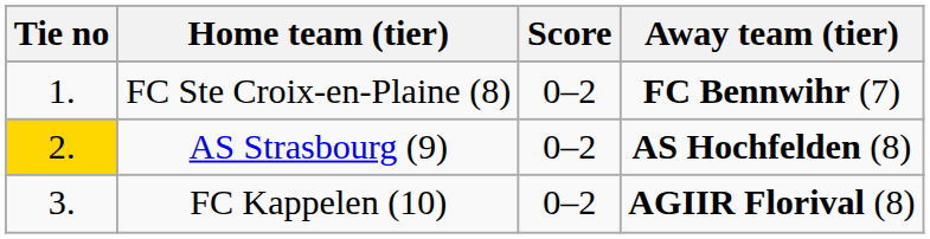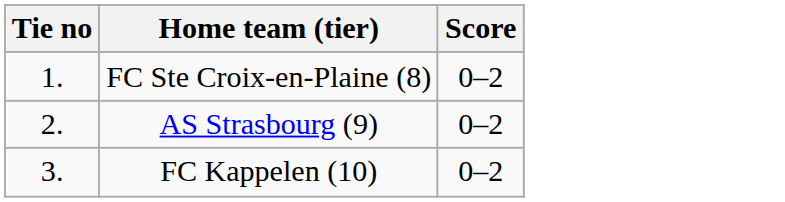 <table class="wikitable" style="text-align: center">
 <tr>
 <th>Tie no</th>
 <th>Home team (tier)</th>
 <th>Score</th>
-<th>Away team (tier)</th>
 </tr>
 <tr>
 <td>1.</td>
 <td>FC Ste Croix-en-Plaine (8)</td>
 <td>0–2</td>
-<td><strong>FC Bennwihr</strong> (7)</td>
 </tr>
 <tr>
-<td style="background: gold;">2.</td>
+<td>2.</td>
 <td><a href='#'>AS Strasbourg</a> (9)</td>
 <td>0–2</td>
-<td><strong>AS Hochfelden</strong> (8)</td>
 </tr>
 <tr>
 <td>3.</td>
 <td>FC Kappelen (10)</td>
 <td>0–2</td>
-<td><strong>AGIIR Florival</strong> (8)</td>
 </tr>
 </table>
